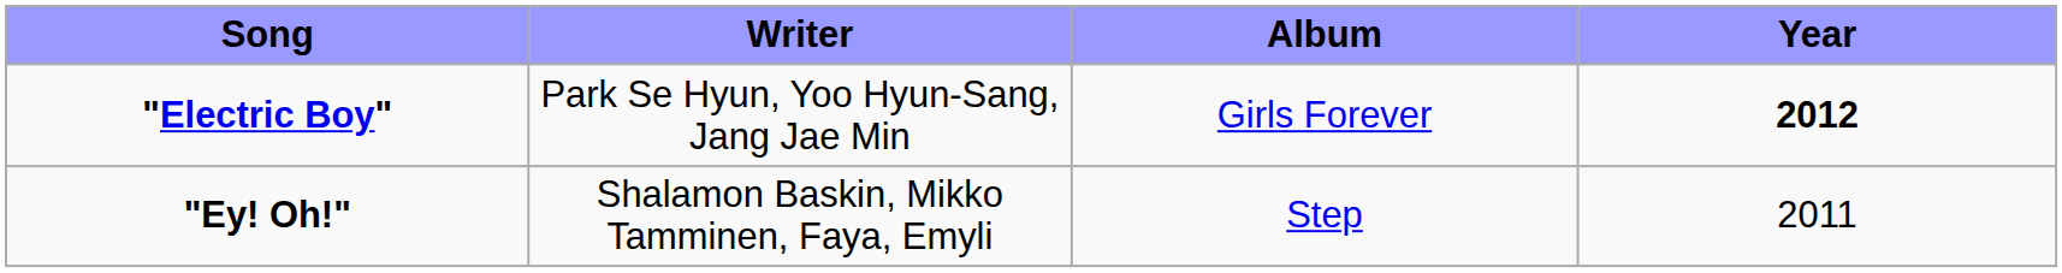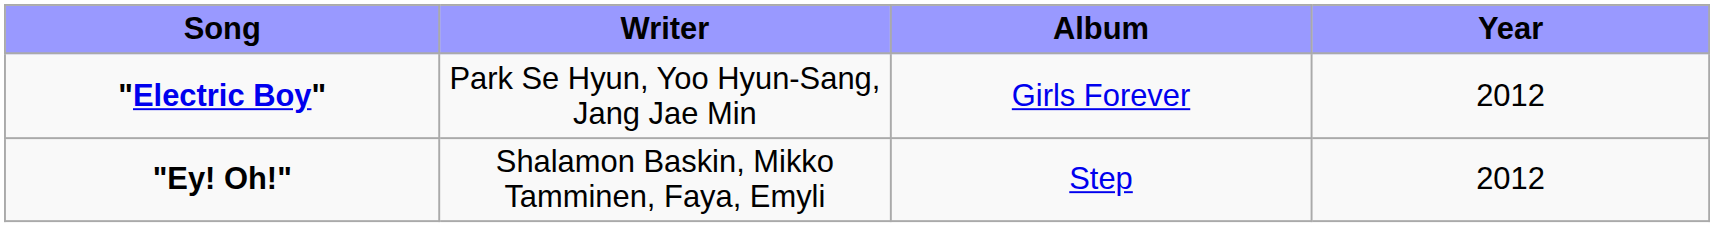 <table class="wikitable" style="margin:0.5em auto; clear:both; text-align:center; width:100%">
 <tr>
 <th width="500" style="background: #99F;">Song</th>
 <th width="500" style="background: #99F;">Writer</th>
 <th width="500" style="background: #99F;">Album</th>
 <th width="500" style="background: #99F;">Year</th>
 </tr>
 <tr>
 <td><strong>"<a href='#'>Electric Boy</a>"</strong></td>
 <td>Park Se Hyun, Yoo Hyun-Sang, Jang Jae Min</td>
 <td><a href='#'>Girls Forever</a></td>
-<td><strong>2012</strong></td>
+<td>2012</td>
 </tr>
 <tr>
 <td><strong>"Ey! Oh!"</strong></td>
 <td>Shalamon Baskin, Mikko Tamminen, Faya, Emyli</td>
 <td><a href='#'>Step</a></td>
-<td>2011</td>
+<td>2012</td>
 </tr>
 </table>
